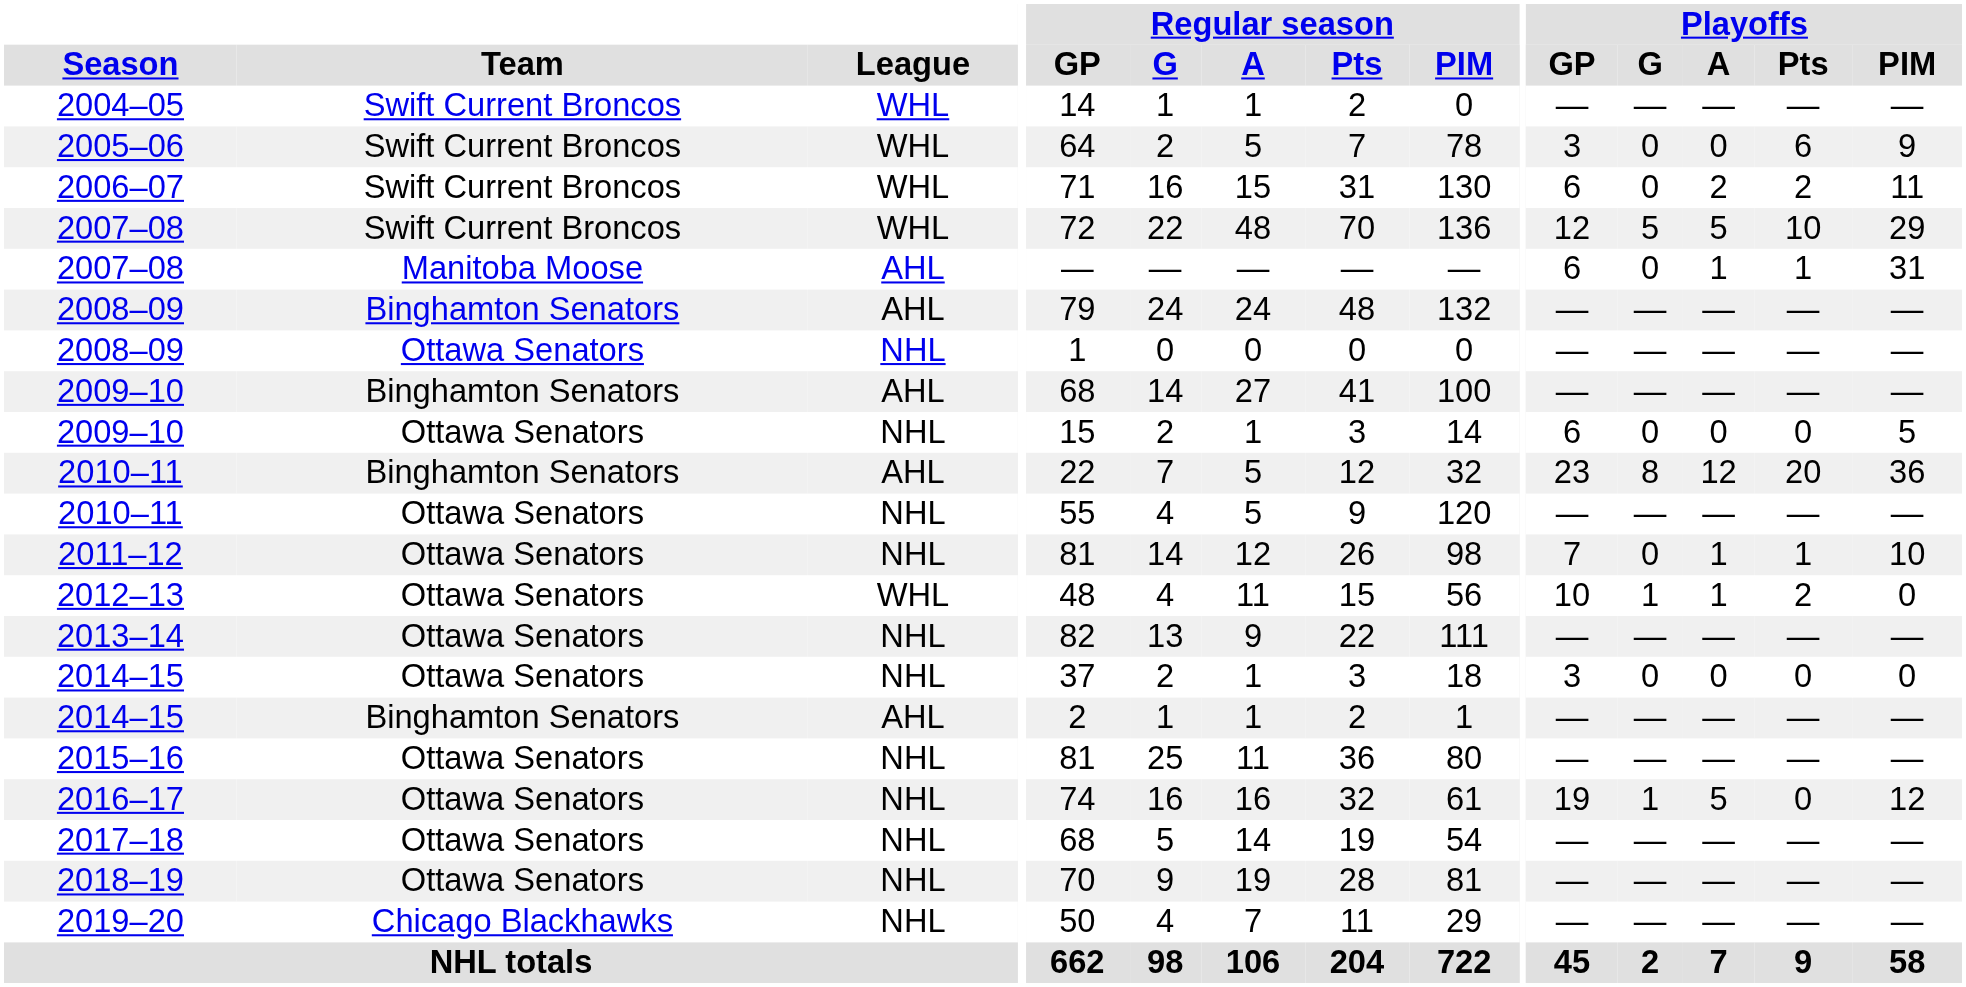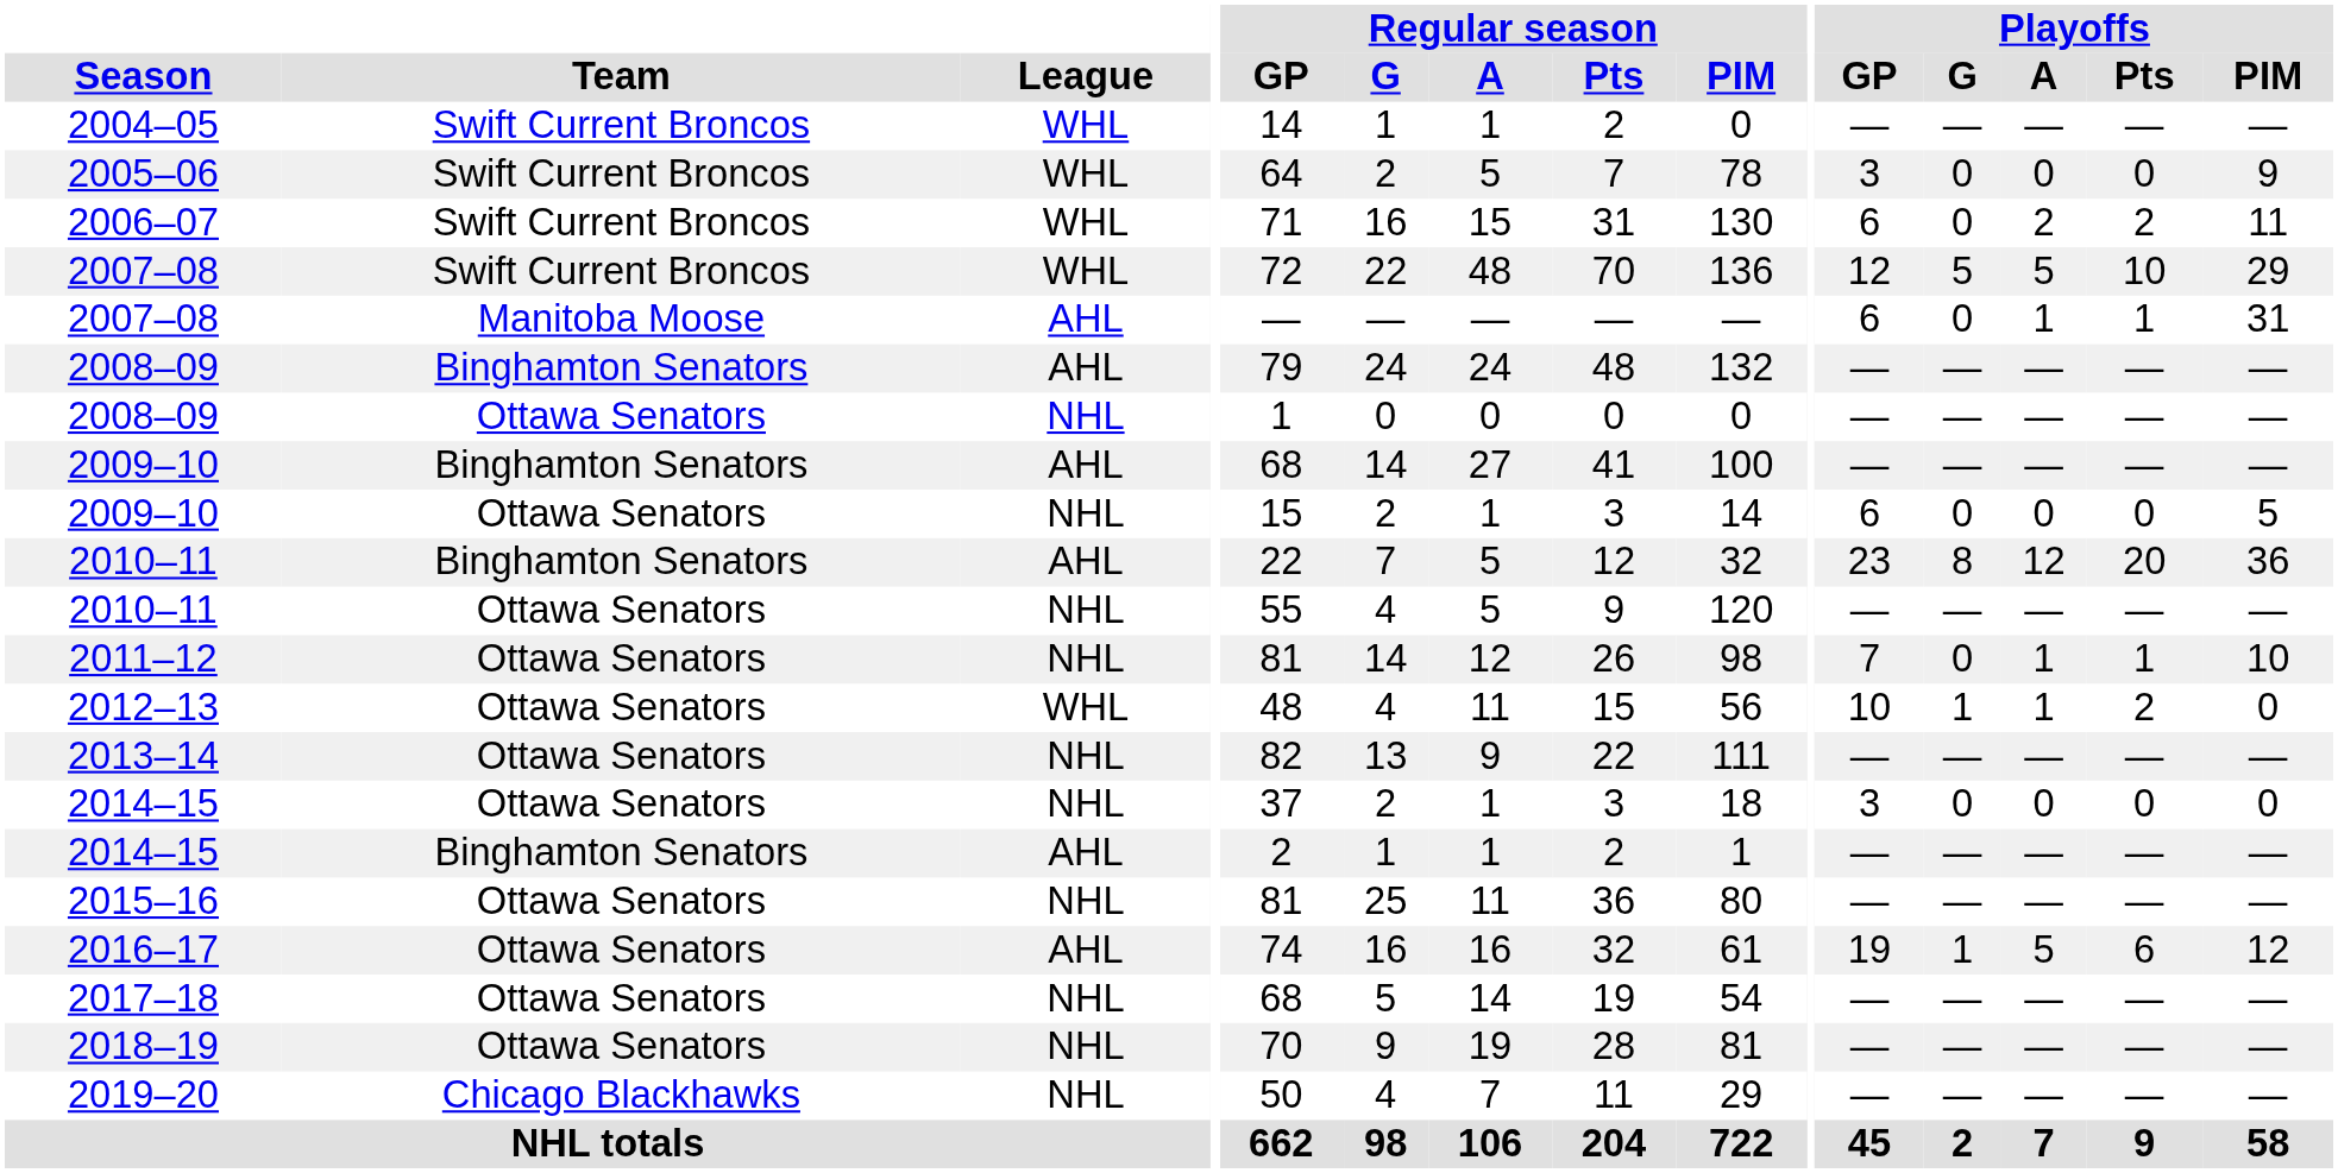 <table border="0" cellpadding="1" cellspacing="0" style="text-align:center; width:60em">
 <tr bgcolor="#e0e0e0">
 <th colspan="3" bgcolor="#ffffff"></th>
 <th rowspan="99" bgcolor="#ffffff"></th>
 <th colspan="5"><a href='#'>Regular season</a></th>
 <th rowspan="99" bgcolor="#ffffff"></th>
 <th colspan="5"><a href='#'>Playoffs</a></th>
 </tr>
 <tr bgcolor="#e0e0e0">
 <th><a href='#'>Season</a></th>
 <th>Team</th>
 <th>League</th>
 <th>GP</th>
 <th><a href='#'>G</a></th>
 <th><a href='#'>A</a></th>
 <th><a href='#'>Pts</a></th>
 <th><a href='#'>PIM</a></th>
 <th>GP</th>
 <th>G</th>
 <th>A</th>
 <th>Pts</th>
 <th>PIM</th>
 </tr>
 <tr>
 <td><a href='#'>2004–05</a></td>
 <td><a href='#'>Swift Current Broncos</a></td>
 <td><a href='#'>WHL</a></td>
 <td>14</td>
 <td>1</td>
 <td>1</td>
 <td>2</td>
 <td>0</td>
 <td>—</td>
 <td>—</td>
 <td>—</td>
 <td>—</td>
 <td>—</td>
 </tr>
 <tr bgcolor="#f0f0f0">
 <td><a href='#'>2005–06</a></td>
 <td>Swift Current Broncos</td>
 <td>WHL</td>
 <td>64</td>
 <td>2</td>
 <td>5</td>
 <td>7</td>
 <td>78</td>
 <td>3</td>
 <td>0</td>
 <td>0</td>
-<td>6</td>
+<td>0</td>
 <td>9</td>
 </tr>
 <tr>
 <td><a href='#'>2006–07</a></td>
 <td>Swift Current Broncos</td>
 <td>WHL</td>
 <td>71</td>
 <td>16</td>
 <td>15</td>
 <td>31</td>
 <td>130</td>
 <td>6</td>
 <td>0</td>
 <td>2</td>
 <td>2</td>
 <td>11</td>
 </tr>
 <tr bgcolor="#f0f0f0">
 <td><a href='#'>2007–08</a></td>
 <td>Swift Current Broncos</td>
 <td>WHL</td>
 <td>72</td>
 <td>22</td>
 <td>48</td>
 <td>70</td>
 <td>136</td>
 <td>12</td>
 <td>5</td>
 <td>5</td>
 <td>10</td>
 <td>29</td>
 </tr>
 <tr>
 <td><a href='#'>2007–08</a></td>
 <td><a href='#'>Manitoba Moose</a></td>
 <td><a href='#'>AHL</a></td>
 <td>—</td>
 <td>—</td>
 <td>—</td>
 <td>—</td>
 <td>—</td>
 <td>6</td>
 <td>0</td>
 <td>1</td>
 <td>1</td>
 <td>31</td>
 </tr>
 <tr bgcolor="#f0f0f0">
 <td><a href='#'>2008–09</a></td>
 <td><a href='#'>Binghamton Senators</a></td>
 <td>AHL</td>
 <td>79</td>
 <td>24</td>
 <td>24</td>
 <td>48</td>
 <td>132</td>
 <td>—</td>
 <td>—</td>
 <td>—</td>
 <td>—</td>
 <td>—</td>
 </tr>
 <tr>
 <td><a href='#'>2008–09</a></td>
 <td><a href='#'>Ottawa Senators</a></td>
 <td><a href='#'>NHL</a></td>
 <td>1</td>
 <td>0</td>
 <td>0</td>
 <td>0</td>
 <td>0</td>
 <td>—</td>
 <td>—</td>
 <td>—</td>
 <td>—</td>
 <td>—</td>
 </tr>
 <tr bgcolor="#f0f0f0">
 <td><a href='#'>2009–10</a></td>
 <td>Binghamton Senators</td>
 <td>AHL</td>
 <td>68</td>
 <td>14</td>
 <td>27</td>
 <td>41</td>
 <td>100</td>
 <td>—</td>
 <td>—</td>
 <td>—</td>
 <td>—</td>
 <td>—</td>
 </tr>
 <tr>
 <td><a href='#'>2009–10</a></td>
 <td>Ottawa Senators</td>
 <td>NHL</td>
 <td>15</td>
 <td>2</td>
 <td>1</td>
 <td>3</td>
 <td>14</td>
 <td>6</td>
 <td>0</td>
 <td>0</td>
 <td>0</td>
 <td>5</td>
 </tr>
 <tr bgcolor="#f0f0f0">
 <td><a href='#'>2010–11</a></td>
 <td>Binghamton Senators</td>
 <td>AHL</td>
 <td>22</td>
 <td>7</td>
 <td>5</td>
 <td>12</td>
 <td>32</td>
 <td>23</td>
 <td>8</td>
 <td>12</td>
 <td>20</td>
 <td>36</td>
 </tr>
 <tr>
 <td><a href='#'>2010–11</a></td>
 <td>Ottawa Senators</td>
 <td>NHL</td>
 <td>55</td>
 <td>4</td>
 <td>5</td>
 <td>9</td>
 <td>120</td>
 <td>—</td>
 <td>—</td>
 <td>—</td>
 <td>—</td>
 <td>—</td>
 </tr>
 <tr bgcolor="#f0f0f0">
 <td><a href='#'>2011–12</a></td>
 <td>Ottawa Senators</td>
 <td>NHL</td>
 <td>81</td>
 <td>14</td>
 <td>12</td>
 <td>26</td>
 <td>98</td>
 <td>7</td>
 <td>0</td>
 <td>1</td>
 <td>1</td>
 <td>10</td>
 </tr>
 <tr>
 <td><a href='#'>2012–13</a></td>
 <td>Ottawa Senators</td>
 <td>WHL</td>
 <td>48</td>
 <td>4</td>
 <td>11</td>
 <td>15</td>
 <td>56</td>
 <td>10</td>
 <td>1</td>
 <td>1</td>
 <td>2</td>
 <td>0</td>
 </tr>
 <tr bgcolor="#f0f0f0">
 <td><a href='#'>2013–14</a></td>
 <td>Ottawa Senators</td>
 <td>NHL</td>
 <td>82</td>
 <td>13</td>
 <td>9</td>
 <td>22</td>
 <td>111</td>
 <td>—</td>
 <td>—</td>
 <td>—</td>
 <td>—</td>
 <td>—</td>
 </tr>
 <tr>
 <td><a href='#'>2014–15</a></td>
 <td>Ottawa Senators</td>
 <td>NHL</td>
 <td>37</td>
 <td>2</td>
 <td>1</td>
 <td>3</td>
 <td>18</td>
 <td>3</td>
 <td>0</td>
 <td>0</td>
 <td>0</td>
 <td>0</td>
 </tr>
 <tr bgcolor="#f0f0f0">
 <td><a href='#'>2014–15</a></td>
 <td>Binghamton Senators</td>
 <td>AHL</td>
 <td>2</td>
 <td>1</td>
 <td>1</td>
 <td>2</td>
 <td>1</td>
 <td>—</td>
 <td>—</td>
 <td>—</td>
 <td>—</td>
 <td>—</td>
 </tr>
 <tr>
 <td><a href='#'>2015–16</a></td>
 <td>Ottawa Senators</td>
 <td>NHL</td>
 <td>81</td>
 <td>25</td>
 <td>11</td>
 <td>36</td>
 <td>80</td>
 <td>—</td>
 <td>—</td>
 <td>—</td>
 <td>—</td>
 <td>—</td>
 </tr>
 <tr bgcolor="#f0f0f0">
 <td><a href='#'>2016–17</a></td>
 <td>Ottawa Senators</td>
-<td>NHL</td>
+<td>AHL</td>
 <td>74</td>
 <td>16</td>
 <td>16</td>
 <td>32</td>
 <td>61</td>
 <td>19</td>
 <td>1</td>
 <td>5</td>
-<td>0</td>
+<td>6</td>
 <td>12</td>
 </tr>
 <tr>
 <td><a href='#'>2017–18</a></td>
 <td>Ottawa Senators</td>
 <td>NHL</td>
 <td>68</td>
 <td>5</td>
 <td>14</td>
 <td>19</td>
 <td>54</td>
 <td>—</td>
 <td>—</td>
 <td>—</td>
 <td>—</td>
 <td>—</td>
 </tr>
 <tr bgcolor="#f0f0f0">
 <td><a href='#'>2018–19</a></td>
 <td>Ottawa Senators</td>
 <td>NHL</td>
 <td>70</td>
 <td>9</td>
 <td>19</td>
 <td>28</td>
 <td>81</td>
 <td>—</td>
 <td>—</td>
 <td>—</td>
 <td>—</td>
 <td>—</td>
 </tr>
 <tr>
 <td><a href='#'>2019–20</a></td>
 <td><a href='#'>Chicago Blackhawks</a></td>
 <td>NHL</td>
 <td>50</td>
 <td>4</td>
 <td>7</td>
 <td>11</td>
 <td>29</td>
 <td>—</td>
 <td>—</td>
 <td>—</td>
 <td>—</td>
 <td>—</td>
 </tr>
 <tr bgcolor="#e0e0e0">
 <th colspan="3">NHL totals</th>
 <th>662</th>
 <th>98</th>
 <th>106</th>
 <th>204</th>
 <th>722</th>
 <th>45</th>
 <th>2</th>
 <th>7</th>
 <th>9</th>
 <th>58</th>
 </tr>
 </table>
